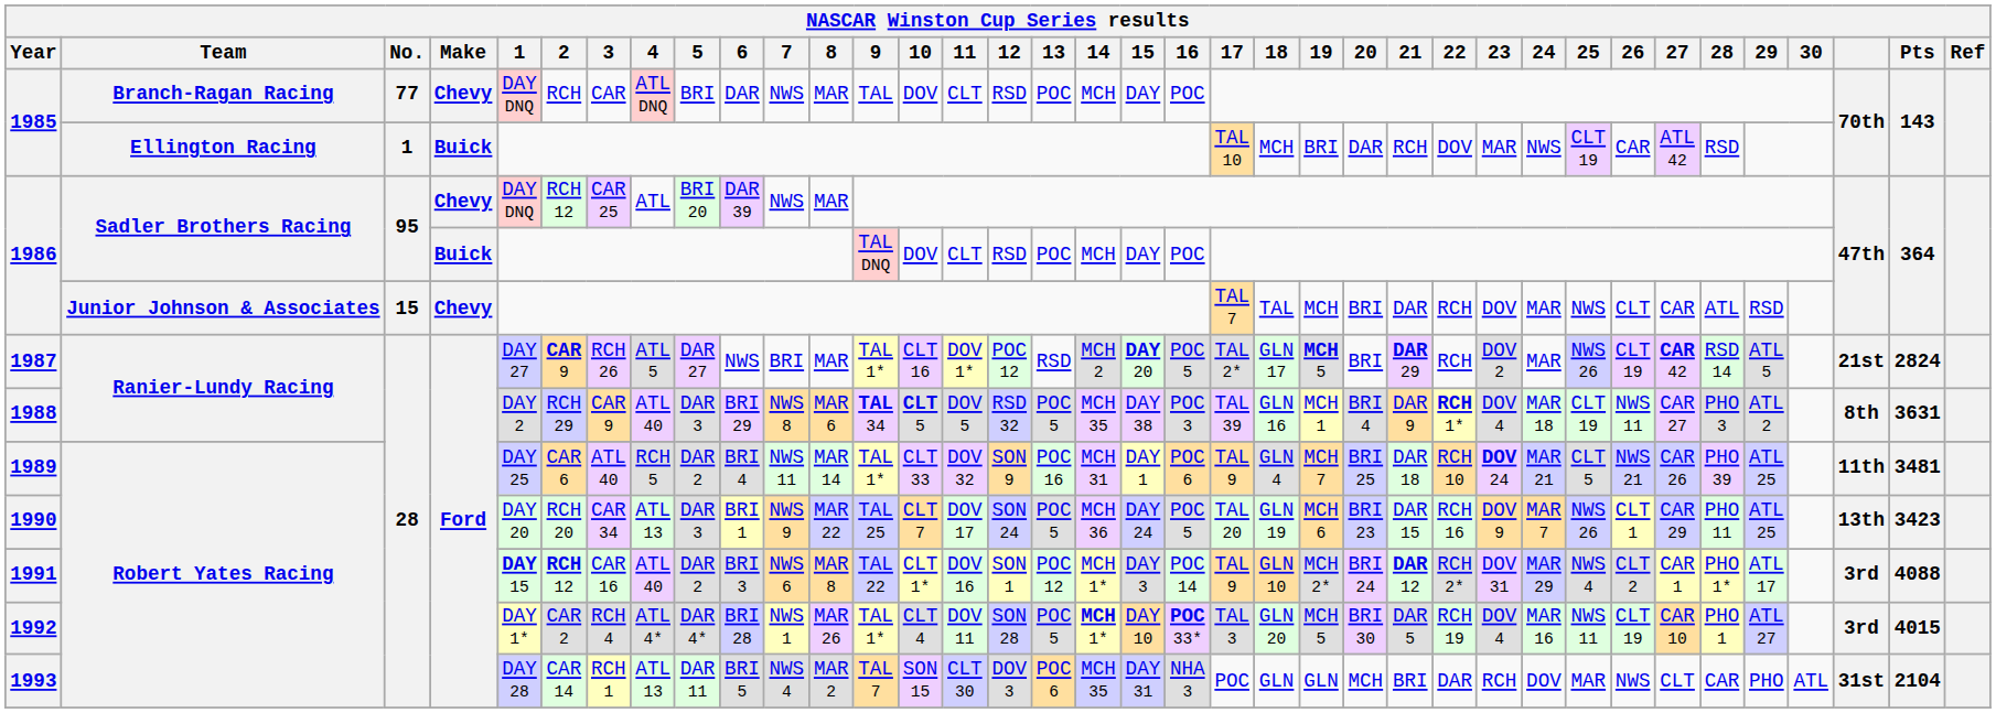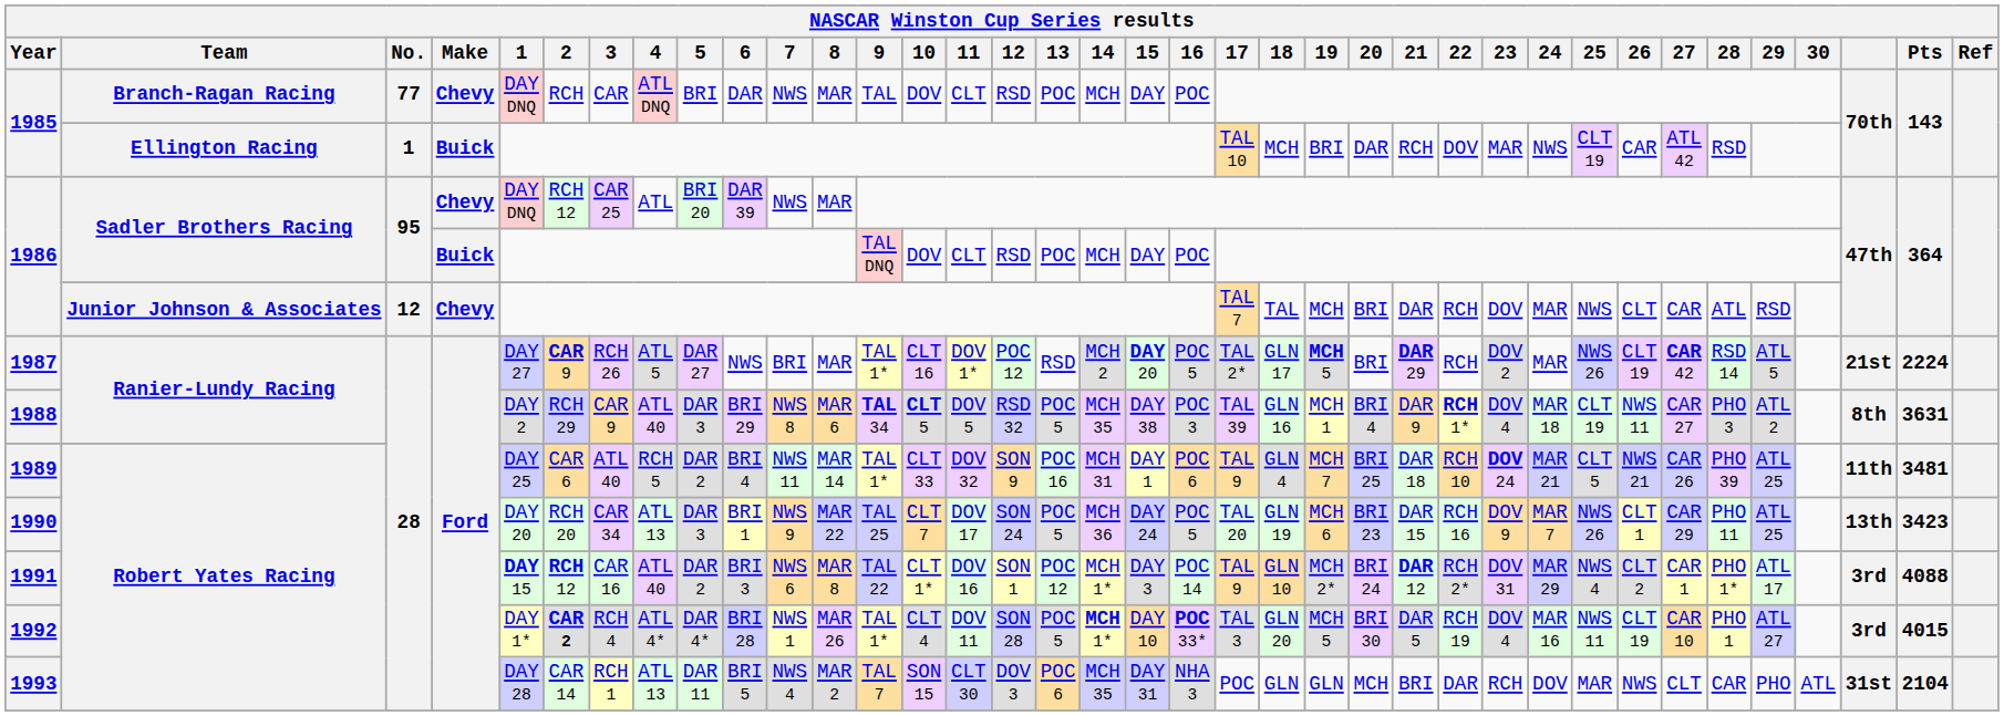 <table class="wikitable" style="text-align:center; font-size:75%">
 <tr>
 <th colspan=45><a href='#'>NASCAR</a> <a href='#'>Winston Cup Series</a> results</th>
 </tr>
 <tr>
 <th>Year</th>
 <th>Team</th>
 <th>No.</th>
 <th>Make</th>
 <th>1</th>
 <th>2</th>
 <th>3</th>
 <th>4</th>
 <th>5</th>
 <th>6</th>
 <th>7</th>
 <th>8</th>
 <th>9</th>
 <th>10</th>
 <th>11</th>
 <th>12</th>
 <th>13</th>
 <th>14</th>
 <th>15</th>
 <th>16</th>
 <th>17</th>
 <th>18</th>
 <th>19</th>
 <th>20</th>
 <th>21</th>
 <th>22</th>
 <th>23</th>
 <th>24</th>
 <th>25</th>
 <th>26</th>
 <th>27</th>
 <th>28</th>
 <th>29</th>
 <th>30</th>
 <th></th>
 <th>Pts</th>
 <th>Ref</th>
 </tr>
 <tr>
 <th rowspan=2><a href='#'>1985</a></th>
 <th><a href='#'>Branch-Ragan Racing</a></th>
 <th>77</th>
 <th><a href='#'>Chevy</a></th>
 <td style="background:#FFCFCF;"><a href='#'>DAY</a><br><small>DNQ</small></td>
 <td><a href='#'>RCH</a></td>
 <td><a href='#'>CAR</a></td>
 <td style="background:#FFCFCF;"><a href='#'>ATL</a><br><small>DNQ</small></td>
 <td><a href='#'>BRI</a></td>
 <td><a href='#'>DAR</a></td>
 <td><a href='#'>NWS</a></td>
 <td><a href='#'>MAR</a></td>
 <td><a href='#'>TAL</a></td>
 <td><a href='#'>DOV</a></td>
 <td><a href='#'>CLT</a></td>
 <td><a href='#'>RSD</a></td>
 <td><a href='#'>POC</a></td>
 <td><a href='#'>MCH</a></td>
 <td><a href='#'>DAY</a></td>
 <td><a href='#'>POC</a></td>
 <td colspan=14></td>
 <th rowspan=2>70th</th>
 <th rowspan=2>143</th>
 <th rowspan=2></th>
 </tr>
 <tr>
 <th><a href='#'>Ellington Racing</a></th>
 <th>1</th>
 <th><a href='#'>Buick</a></th>
 <td colspan=16></td>
 <td style="background:#FFDF9F;"><a href='#'>TAL</a><br><small>10</small></td>
 <td><a href='#'>MCH</a></td>
 <td><a href='#'>BRI</a></td>
 <td><a href='#'>DAR</a></td>
 <td><a href='#'>RCH</a></td>
 <td><a href='#'>DOV</a></td>
 <td><a href='#'>MAR</a></td>
 <td><a href='#'>NWS</a></td>
 <td style="background:#EFCFFF;"><a href='#'>CLT</a><br><small>19</small></td>
 <td><a href='#'>CAR</a></td>
 <td style="background:#EFCFFF;"><a href='#'>ATL</a><br><small>42</small></td>
 <td><a href='#'>RSD</a></td>
 <td colspan=2></td>
 </tr>
 <tr>
 <th rowspan=3><a href='#'>1986</a></th>
 <th rowspan=2><a href='#'>Sadler Brothers Racing</a></th>
 <th rowspan=2>95</th>
 <th><a href='#'>Chevy</a></th>
 <td style="background:#FFCFCF;"><a href='#'>DAY</a><br><small>DNQ</small></td>
 <td style="background:#DFFFDF;"><a href='#'>RCH</a><br><small>12</small></td>
 <td style="background:#EFCFFF;"><a href='#'>CAR</a><br><small>25</small></td>
 <td><a href='#'>ATL</a></td>
 <td style="background:#DFFFDF;"><a href='#'>BRI</a><br><small>20</small></td>
 <td style="background:#EFCFFF;"><a href='#'>DAR</a><br><small>39</small></td>
 <td><a href='#'>NWS</a></td>
 <td><a href='#'>MAR</a></td>
 <td colspan=22></td>
 <th rowspan=3>47th</th>
 <th rowspan=3>364</th>
 <th rowspan=3></th>
 </tr>
 <tr>
 <th><a href='#'>Buick</a></th>
 <td colspan=8></td>
 <td style="background:#FFCFCF;"><a href='#'>TAL</a><br><small>DNQ</small></td>
 <td><a href='#'>DOV</a></td>
 <td><a href='#'>CLT</a></td>
 <td><a href='#'>RSD</a></td>
 <td><a href='#'>POC</a></td>
 <td><a href='#'>MCH</a></td>
 <td><a href='#'>DAY</a></td>
 <td><a href='#'>POC</a></td>
 <td colspan=14></td>
 </tr>
 <tr>
 <th><a href='#'>Junior Johnson & Associates</a></th>
-<th>15</th>
+<th>12</th>
 <th><a href='#'>Chevy</a></th>
 <td colspan=16></td>
 <td style="background:#FFDF9F;"><a href='#'>TAL</a><br><small>7</small></td>
 <td><a href='#'>TAL</a></td>
 <td><a href='#'>MCH</a></td>
 <td><a href='#'>BRI</a></td>
 <td><a href='#'>DAR</a></td>
 <td><a href='#'>RCH</a></td>
 <td><a href='#'>DOV</a></td>
 <td><a href='#'>MAR</a></td>
 <td><a href='#'>NWS</a></td>
 <td><a href='#'>CLT</a></td>
 <td><a href='#'>CAR</a></td>
 <td><a href='#'>ATL</a></td>
 <td><a href='#'>RSD</a></td>
 <td></td>
 </tr>
 <tr>
 <th><a href='#'>1987</a></th>
 <th rowspan=2><a href='#'>Ranier-Lundy Racing</a></th>
 <th rowspan=7>28</th>
 <th rowspan=7><a href='#'>Ford</a></th>
 <td style="background:#CFCFFF;"><a href='#'>DAY</a><br><small>27</small></td>
 <td style="background:#FFDF9F;"><strong><a href='#'>CAR</a></strong><br><small>9</small></td>
 <td style="background:#EFCFFF;"><a href='#'>RCH</a><br><small>26</small></td>
 <td style="background:#DFDFDF;"><a href='#'>ATL</a><br><small>5</small></td>
 <td style="background:#EFCFFF;"><a href='#'>DAR</a><br><small>27</small></td>
 <td><a href='#'>NWS</a></td>
 <td><a href='#'>BRI</a></td>
 <td><a href='#'>MAR</a></td>
 <td style="background:#FFFFBF;"><a href='#'>TAL</a><br><small>1*</small></td>
 <td style="background:#EFCFFF;"><a href='#'>CLT</a><br><small>16</small></td>
 <td style="background:#FFFFBF;"><a href='#'>DOV</a><br><small>1*</small></td>
 <td style="background:#DFFFDF;"><a href='#'>POC</a><br><small>12</small></td>
 <td><a href='#'>RSD</a></td>
 <td style="background:#DFDFDF;"><a href='#'>MCH</a><br><small>2</small></td>
 <td style="background:#DFFFDF;"><strong><a href='#'>DAY</a></strong><br><small>20</small></td>
 <td style="background:#DFDFDF;"><a href='#'>POC</a><br><small>5</small></td>
 <td style="background:#DFDFDF;"><a href='#'>TAL</a><br><small>2*</small></td>
 <td style="background:#DFFFDF;"><a href='#'>GLN</a><br><small>17</small></td>
 <td style="background:#DFDFDF;"><strong><a href='#'>MCH</a></strong><br><small>5</small></td>
 <td><a href='#'>BRI</a></td>
 <td style="background:#EFCFFF;"><strong><a href='#'>DAR</a></strong><br><small>29</small></td>
 <td><a href='#'>RCH</a></td>
 <td style="background:#DFDFDF;"><a href='#'>DOV</a><br><small>2</small></td>
 <td><a href='#'>MAR</a></td>
 <td style="background:#CFCFFF;"><a href='#'>NWS</a><br><small>26</small></td>
 <td style="background:#EFCFFF;"><a href='#'>CLT</a><br><small>19</small></td>
 <td style="background:#EFCFFF;"><strong><a href='#'>CAR</a></strong><br><small>42</small></td>
 <td style="background:#DFFFDF;"><a href='#'>RSD</a><br><small>14</small></td>
 <td style="background:#DFDFDF;"><a href='#'>ATL</a><br><small>5</small></td>
 <td></td>
 <th>21st</th>
-<th>2824</th>
+<th>2224</th>
 <th></th>
 </tr>
 <tr>
 <th><a href='#'>1988</a></th>
 <td style="background:#DFDFDF;"><a href='#'>DAY</a><br><small>2</small></td>
 <td style="background:#CFCFFF;"><a href='#'>RCH</a><br><small>29</small></td>
 <td style="background:#FFDF9F;"><a href='#'>CAR</a><br><small>9</small></td>
 <td style="background:#EFCFFF;"><a href='#'>ATL</a><br><small>40</small></td>
 <td style="background:#DFDFDF;"><a href='#'>DAR</a><br><small>3</small></td>
 <td style="background:#EFCFFF;"><a href='#'>BRI</a><br><small>29</small></td>
 <td style="background:#FFDF9F;"><a href='#'>NWS</a><br><small>8</small></td>
 <td style="background:#FFDF9F;"><a href='#'>MAR</a><br><small>6</small></td>
 <td style="background:#EFCFFF;"><strong><a href='#'>TAL</a></strong><br><small>34</small></td>
 <td style="background:#DFDFDF;"><strong><a href='#'>CLT</a></strong><br><small>5</small></td>
 <td style="background:#DFDFDF;"><a href='#'>DOV</a><br><small>5</small></td>
 <td style="background:#CFCFFF;"><a href='#'>RSD</a><br><small>32</small></td>
 <td style="background:#DFDFDF;"><a href='#'>POC</a><br><small>5</small></td>
 <td style="background:#EFCFFF;"><a href='#'>MCH</a><br><small>35</small></td>
 <td style="background:#EFCFFF;"><a href='#'>DAY</a><br><small>38</small></td>
 <td style="background:#DFDFDF;"><a href='#'>POC</a><br><small>3</small></td>
 <td style="background:#EFCFFF;"><a href='#'>TAL</a><br><small>39</small></td>
 <td style="background:#DFFFDF;"><a href='#'>GLN</a><br><small>16</small></td>
 <td style="background:#FFFFBF;"><a href='#'>MCH</a><br><small>1</small></td>
 <td style="background:#DFDFDF;"><a href='#'>BRI</a><br><small>4</small></td>
 <td style="background:#FFDF9F;"><a href='#'>DAR</a><br><small>9</small></td>
 <td style="background:#FFFFBF;"><strong><a href='#'>RCH</a></strong><br><small>1*</small></td>
 <td style="background:#DFDFDF;"><a href='#'>DOV</a><br><small>4</small></td>
 <td style="background:#DFFFDF;"><a href='#'>MAR</a><br><small>18</small></td>
 <td style="background:#DFFFDF;"><a href='#'>CLT</a><br><small>19</small></td>
 <td style="background:#DFFFDF;"><a href='#'>NWS</a><br><small>11</small></td>
 <td style="background:#EFCFFF;"><a href='#'>CAR</a><br><small>27</small></td>
 <td style="background:#DFDFDF;"><a href='#'>PHO</a><br><small>3</small></td>
 <td style="background:#DFDFDF;"><a href='#'>ATL</a><br><small>2</small></td>
 <td></td>
 <th>8th</th>
 <th>3631</th>
 <th></th>
 </tr>
 <tr>
 <th><a href='#'>1989</a></th>
 <th rowspan=5><a href='#'>Robert Yates Racing</a></th>
 <td style="background:#CFCFFF;"><a href='#'>DAY</a><br><small>25</small></td>
 <td style="background:#FFDF9F;"><a href='#'>CAR</a><br><small>6</small></td>
 <td style="background:#EFCFFF;"><a href='#'>ATL</a><br><small>40</small></td>
 <td style="background:#DFDFDF;"><a href='#'>RCH</a><br><small>5</small></td>
 <td style="background:#DFDFDF;"><a href='#'>DAR</a><br><small>2</small></td>
 <td style="background:#DFDFDF;"><a href='#'>BRI</a><br><small>4</small></td>
 <td style="background:#DFFFDF;"><a href='#'>NWS</a><br><small>11</small></td>
 <td style="background:#DFFFDF;"><a href='#'>MAR</a><br><small>14</small></td>
 <td style="background:#FFFFBF;"><a href='#'>TAL</a><br><small>1*</small></td>
 <td style="background:#EFCFFF;"><a href='#'>CLT</a><br><small>33</small></td>
 <td style="background:#EFCFFF;"><a href='#'>DOV</a><br><small>32</small></td>
 <td style="background:#FFDF9F;"><a href='#'>SON</a><br><small>9</small></td>
 <td style="background:#DFFFDF;"><a href='#'>POC</a><br><small>16</small></td>
 <td style="background:#EFCFFF;"><a href='#'>MCH</a><br><small>31</small></td>
 <td style="background:#FFFFBF;"><a href='#'>DAY</a><br><small>1</small></td>
 <td style="background:#FFDF9F;"><a href='#'>POC</a><br><small>6</small></td>
 <td style="background:#FFDF9F;"><a href='#'>TAL</a><br><small>9</small></td>
 <td style="background:#DFDFDF;"><a href='#'>GLN</a><br><small>4</small></td>
 <td style="background:#FFDF9F;"><a href='#'>MCH</a><br><small>7</small></td>
 <td style="background:#CFCFFF;"><a href='#'>BRI</a><br><small>25</small></td>
 <td style="background:#DFFFDF;"><a href='#'>DAR</a><br><small>18</small></td>
 <td style="background:#FFDF9F;"><a href='#'>RCH</a><br><small>10</small></td>
 <td style="background:#EFCFFF;"><strong><a href='#'>DOV</a></strong><br><small>24</small></td>
 <td style="background:#CFCFFF;"><a href='#'>MAR</a><br><small>21</small></td>
 <td style="background:#DFDFDF;"><a href='#'>CLT</a><br><small>5</small></td>
 <td style="background:#CFCFFF;"><a href='#'>NWS</a><br><small>21</small></td>
 <td style="background:#CFCFFF;"><a href='#'>CAR</a><br><small>26</small></td>
 <td style="background:#EFCFFF;"><a href='#'>PHO</a><br><small>39</small></td>
 <td style="background:#CFCFFF;"><a href='#'>ATL</a><br><small>25</small></td>
 <td></td>
 <th>11th</th>
 <th>3481</th>
 <th></th>
 </tr>
 <tr>
 <th><a href='#'>1990</a></th>
 <td style="background:#DFFFDF;"><a href='#'>DAY</a><br><small>20</small></td>
 <td style="background:#DFFFDF;"><a href='#'>RCH</a><br><small>20</small></td>
 <td style="background:#EFCFFF;"><a href='#'>CAR</a><br><small>34</small></td>
 <td style="background:#DFFFDF;"><a href='#'>ATL</a><br><small>13</small></td>
 <td style="background:#DFDFDF;"><a href='#'>DAR</a><br><small>3</small></td>
 <td style="background:#FFFFBF;"><a href='#'>BRI</a><br><small>1</small></td>
 <td style="background:#FFDF9F;"><a href='#'>NWS</a><br><small>9</small></td>
 <td style="background:#CFCFFF;"><a href='#'>MAR</a><br><small>22</small></td>
 <td style="background:#CFCFFF;"><a href='#'>TAL</a><br><small>25</small></td>
 <td style="background:#FFDF9F;"><a href='#'>CLT</a><br><small>7</small></td>
 <td style="background:#DFFFDF;"><a href='#'>DOV</a><br><small>17</small></td>
 <td style="background:#CFCFFF;"><a href='#'>SON</a><br><small>24</small></td>
 <td style="background:#DFDFDF;"><a href='#'>POC</a><br><small>5</small></td>
 <td style="background:#EFCFFF;"><a href='#'>MCH</a><br><small>36</small></td>
 <td style="background:#CFCFFF;"><a href='#'>DAY</a><br><small>24</small></td>
 <td style="background:#DFDFDF;"><a href='#'>POC</a><br><small>5</small></td>
 <td style="background:#DFFFDF;"><a href='#'>TAL</a><br><small>20</small></td>
 <td style="background:#DFFFDF;"><a href='#'>GLN</a><br><small>19</small></td>
 <td style="background:#FFDF9F;"><a href='#'>MCH</a><br><small>6</small></td>
 <td style="background:#CFCFFF;"><a href='#'>BRI</a><br><small>23</small></td>
 <td style="background:#DFFFDF;"><a href='#'>DAR</a><br><small>15</small></td>
 <td style="background:#DFFFDF;"><a href='#'>RCH</a><br><small>16</small></td>
 <td style="background:#FFDF9F;"><a href='#'>DOV</a><br><small>9</small></td>
 <td style="background:#FFDF9F;"><a href='#'>MAR</a><br><small>7</small></td>
 <td style="background:#CFCFFF;"><a href='#'>NWS</a><br><small>26</small></td>
 <td style="background:#FFFFBF;"><a href='#'>CLT</a><br><small>1</small></td>
 <td style="background:#CFCFFF;"><a href='#'>CAR</a><br><small>29</small></td>
 <td style="background:#DFFFDF;"><a href='#'>PHO</a><br><small>11</small></td>
 <td style="background:#CFCFFF;"><a href='#'>ATL</a><br><small>25</small></td>
 <td></td>
 <th>13th</th>
 <th>3423</th>
 <th></th>
 </tr>
 <tr>
 <th><a href='#'>1991</a></th>
 <td style="background:#DFFFDF;"><strong><a href='#'>DAY</a></strong><br><small>15</small></td>
 <td style="background:#DFFFDF;"><strong><a href='#'>RCH</a></strong><br><small>12</small></td>
 <td style="background:#DFFFDF;"><a href='#'>CAR</a><br><small>16</small></td>
 <td style="background:#EFCFFF;"><a href='#'>ATL</a><br><small>40</small></td>
 <td style="background:#DFDFDF;"><a href='#'>DAR</a><br><small>2</small></td>
 <td style="background:#DFDFDF;"><a href='#'>BRI</a><br><small>3</small></td>
 <td style="background:#FFDF9F;"><a href='#'>NWS</a><br><small>6</small></td>
 <td style="background:#FFDF9F;"><a href='#'>MAR</a><br><small>8</small></td>
 <td style="background:#CFCFFF;"><a href='#'>TAL</a><br><small>22</small></td>
 <td style="background:#FFFFBF;"><a href='#'>CLT</a><br><small>1*</small></td>
 <td style="background:#DFFFDF;"><a href='#'>DOV</a><br><small>16</small></td>
 <td style="background:#FFFFBF;"><a href='#'>SON</a><br><small>1</small></td>
 <td style="background:#DFFFDF;"><a href='#'>POC</a><br><small>12</small></td>
 <td style="background:#FFFFBF;"><a href='#'>MCH</a><br><small>1*</small></td>
 <td style="background:#DFDFDF;"><a href='#'>DAY</a><br><small>3</small></td>
 <td style="background:#DFFFDF;"><a href='#'>POC</a><br><small>14</small></td>
 <td style="background:#FFDF9F;"><a href='#'>TAL</a><br><small>9</small></td>
 <td style="background:#FFDF9F;"><a href='#'>GLN</a><br><small>10</small></td>
 <td style="background:#DFDFDF;"><a href='#'>MCH</a><br><small>2*</small></td>
 <td style="background:#EFCFFF;"><a href='#'>BRI</a><br><small>24</small></td>
 <td style="background:#DFFFDF;"><strong><a href='#'>DAR</a></strong><br><small>12</small></td>
 <td style="background:#DFDFDF;"><a href='#'>RCH</a><br><small>2*</small></td>
 <td style="background:#EFCFFF;"><a href='#'>DOV</a><br><small>31</small></td>
 <td style="background:#CFCFFF;"><a href='#'>MAR</a><br><small>29</small></td>
 <td style="background:#DFDFDF;"><a href='#'>NWS</a><br><small>4</small></td>
 <td style="background:#DFDFDF;"><a href='#'>CLT</a><br><small>2</small></td>
 <td style="background:#FFFFBF;"><a href='#'>CAR</a><br><small>1</small></td>
 <td style="background:#FFFFBF;"><a href='#'>PHO</a><br><small>1*</small></td>
 <td style="background:#DFFFDF;"><a href='#'>ATL</a><br><small>17</small></td>
 <td></td>
 <th>3rd</th>
 <th>4088</th>
 <th></th>
 </tr>
 <tr>
 <th><a href='#'>1992</a></th>
 <td style="background:#FFFFBF;"><a href='#'>DAY</a><br><small>1*</small></td>
-<td style="background:#DFDFDF;"><a href='#'>CAR</a><br><small>2</small></td>
+<td style="background:#DFDFDF;"><strong><a href='#'>CAR</a><br><small>2</small></strong></td>
 <td style="background:#DFDFDF;"><a href='#'>RCH</a><br><small>4</small></td>
 <td style="background:#DFDFDF;"><a href='#'>ATL</a><br><small>4*</small></td>
 <td style="background:#DFDFDF;"><a href='#'>DAR</a><br><small>4*</small></td>
 <td style="background:#CFCFFF;"><a href='#'>BRI</a><br><small>28</small></td>
 <td style="background:#FFFFBF;"><a href='#'>NWS</a><br><small>1</small></td>
 <td style="background:#EFCFFF;"><a href='#'>MAR</a><br><small>26</small></td>
 <td style="background:#FFFFBF;"><a href='#'>TAL</a><br><small>1*</small></td>
 <td style="background:#DFDFDF;"><a href='#'>CLT</a><br><small>4</small></td>
 <td style="background:#DFFFDF;"><a href='#'>DOV</a><br><small>11</small></td>
 <td style="background:#CFCFFF;"><a href='#'>SON</a><br><small>28</small></td>
 <td style="background:#DFDFDF;"><a href='#'>POC</a><br><small>5</small></td>
 <td style="background:#FFFFBF;"><strong><a href='#'>MCH</a></strong><br><small>1*</small></td>
 <td style="background:#FFDF9F;"><a href='#'>DAY</a><br><small>10</small></td>
 <td style="background:#EFCFFF;"><strong><a href='#'>POC</a></strong><br><small>33*</small></td>
 <td style="background:#DFDFDF;"><a href='#'>TAL</a><br><small>3</small></td>
 <td style="background:#DFFFDF;"><a href='#'>GLN</a><br><small>20</small></td>
 <td style="background:#DFDFDF;"><a href='#'>MCH</a><br><small>5</small></td>
 <td style="background:#EFCFFF;"><a href='#'>BRI</a><br><small>30</small></td>
 <td style="background:#DFDFDF;"><a href='#'>DAR</a><br><small>5</small></td>
 <td style="background:#DFFFDF;"><a href='#'>RCH</a><br><small>19</small></td>
 <td style="background:#DFDFDF;"><a href='#'>DOV</a><br><small>4</small></td>
 <td style="background:#DFFFDF;"><a href='#'>MAR</a><br><small>16</small></td>
 <td style="background:#DFFFDF;"><a href='#'>NWS</a><br><small>11</small></td>
 <td style="background:#DFFFDF;"><a href='#'>CLT</a><br><small>19</small></td>
 <td style="background:#FFDF9F;"><a href='#'>CAR</a><br><small>10</small></td>
 <td style="background:#FFFFBF;"><a href='#'>PHO</a><br><small>1</small></td>
 <td style="background:#CFCFFF;"><a href='#'>ATL</a><br><small>27</small></td>
 <td></td>
 <th>3rd</th>
 <th>4015</th>
 <th></th>
 </tr>
 <tr>
 <th><a href='#'>1993</a></th>
 <td style="background:#CFCFFF;"><a href='#'>DAY</a><br><small>28</small></td>
 <td style="background:#DFFFDF;"><a href='#'>CAR</a><br><small>14</small></td>
 <td style="background:#FFFFBF;"><a href='#'>RCH</a><br><small>1</small></td>
 <td style="background:#DFFFDF;"><a href='#'>ATL</a><br><small>13</small></td>
 <td style="background:#DFFFDF;"><a href='#'>DAR</a><br><small>11</small></td>
 <td style="background:#DFDFDF;"><a href='#'>BRI</a><br><small>5</small></td>
 <td style="background:#DFDFDF;"><a href='#'>NWS</a><br><small>4</small></td>
 <td style="background:#DFDFDF;"><a href='#'>MAR</a><br><small>2</small></td>
 <td style="background:#FFDF9F;"><a href='#'>TAL</a><br><small>7</small></td>
 <td style="background:#EFCFFF;"><a href='#'>SON</a><br><small>15</small></td>
 <td style="background:#CFCFFF;"><a href='#'>CLT</a><br><small>30</small></td>
 <td style="background:#DFDFDF;"><a href='#'>DOV</a><br><small>3</small></td>
 <td style="background:#FFDF9F;"><a href='#'>POC</a><br><small>6</small></td>
 <td style="background:#CFCFFF;"><a href='#'>MCH</a><br><small>35</small></td>
 <td style="background:#CFCFFF;"><a href='#'>DAY</a><br><small>31</small></td>
 <td style="background:#DFDFDF;"><a href='#'>NHA</a><br><small>3</small></td>
 <td><a href='#'>POC</a></td>
 <td><a href='#'>GLN</a></td>
 <td><a href='#'>GLN</a></td>
 <td><a href='#'>MCH</a></td>
 <td><a href='#'>BRI</a></td>
 <td><a href='#'>DAR</a></td>
 <td><a href='#'>RCH</a></td>
 <td><a href='#'>DOV</a></td>
 <td><a href='#'>MAR</a></td>
 <td><a href='#'>NWS</a></td>
 <td><a href='#'>CLT</a></td>
 <td><a href='#'>CAR</a></td>
 <td><a href='#'>PHO</a></td>
 <td><a href='#'>ATL</a></td>
 <th>31st</th>
 <th>2104</th>
 <th></th>
 </tr>
 </table>
